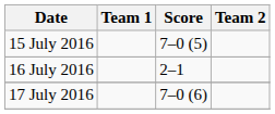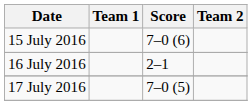 <table class="wikitable">
 <tr>
 <th>Date</th>
 <th>Team 1</th>
 <th>Score</th>
 <th>Team 2</th>
 </tr>
 <tr>
 <td align=right>15 July 2016</td>
 <td></td>
-<td>7–0 (5)</td>
+<td align="center">7–0 (6)</td>
 <td></td>
 </tr>
 <tr style=font-size:90%>
 </tr>
 <tr>
 <td align=right>16 July 2016</td>
 <td></td>
 <td>2–1</td>
 <td></td>
 </tr>
 <tr style=font-size:90%>
 </tr>
 <tr>
 <td align=right>17 July 2016</td>
 <td></td>
-<td align="center">7–0 (6)</td>
+<td>7–0 (5)</td>
 <td></td>
 </tr>
 <tr style=font-size:90%>
 </tr>
 <tr>
 </tr>
 </table>
